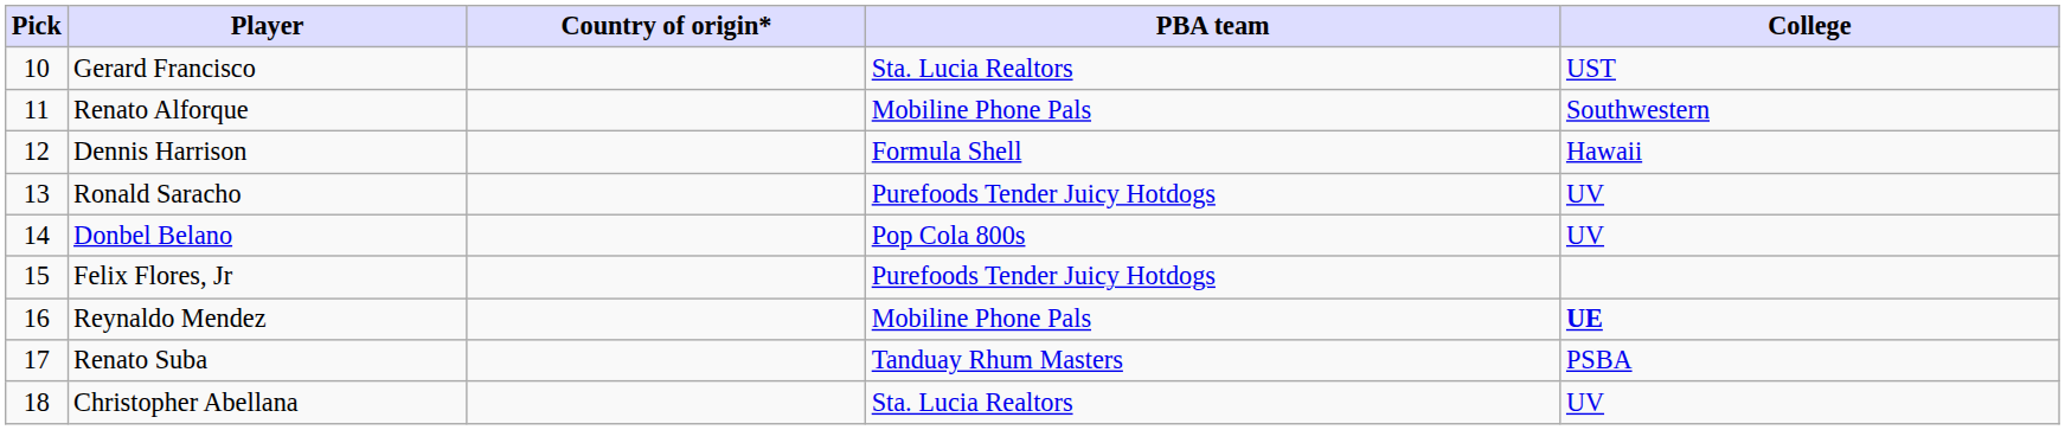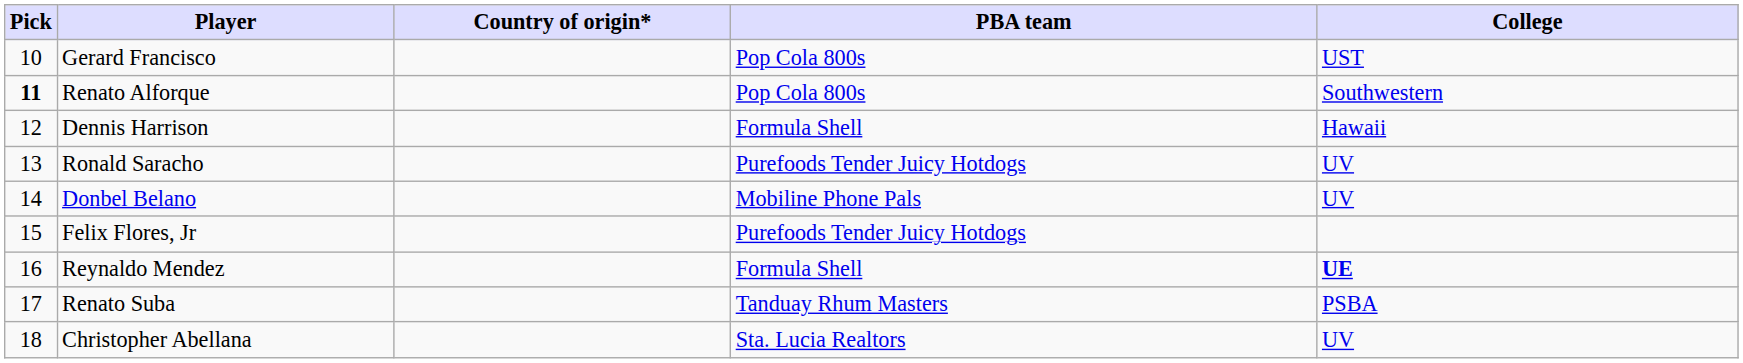 <table class="wikitable">
 <tr>
 <th style="background:#DDDDFF;">Pick</th>
 <th style="background:#DDDDFF;" width="20%">Player</th>
 <th style="background:#DDDDFF;" width="20%">Country of origin*</th>
 <th style="background:#DDDDFF;" width="35%">PBA team</th>
 <th style="background:#DDDDFF;" width="25%">College</th>
 </tr>
 <tr>
 <td align=center>10</td>
 <td>Gerard Francisco</td>
 <td></td>
-<td><a href='#'>Sta. Lucia Realtors</a></td>
+<td><a href='#'>Pop Cola 800s</a></td>
 <td><a href='#'>UST</a></td>
 </tr>
 <tr>
-<td align=center>11</td>
+<td align=center><strong>11</strong></td>
 <td>Renato Alforque</td>
 <td></td>
-<td><a href='#'>Mobiline Phone Pals</a></td>
+<td><a href='#'>Pop Cola 800s</a></td>
 <td><a href='#'>Southwestern</a></td>
 </tr>
 <tr>
 <td align=center>12</td>
 <td>Dennis Harrison</td>
 <td></td>
 <td><a href='#'>Formula Shell</a></td>
 <td><a href='#'>Hawaii</a></td>
 </tr>
 <tr>
 <td align=center>13</td>
 <td>Ronald Saracho</td>
 <td></td>
 <td><a href='#'>Purefoods Tender Juicy Hotdogs</a></td>
 <td><a href='#'>UV</a></td>
 </tr>
 <tr>
 <td align=center>14</td>
 <td><a href='#'>Donbel Belano</a></td>
 <td></td>
-<td><a href='#'>Pop Cola 800s</a></td>
+<td><a href='#'>Mobiline Phone Pals</a></td>
 <td><a href='#'>UV</a></td>
 </tr>
 <tr>
 <td align=center>15</td>
 <td>Felix Flores, Jr</td>
 <td></td>
 <td><a href='#'>Purefoods Tender Juicy Hotdogs</a></td>
 <td></td>
 </tr>
 <tr>
 <td align=center>16</td>
 <td>Reynaldo Mendez</td>
 <td></td>
-<td><a href='#'>Mobiline Phone Pals</a></td>
+<td><a href='#'>Formula Shell</a></td>
 <td><strong><a href='#'>UE</a></strong></td>
 </tr>
 <tr>
 <td align=center>17</td>
 <td>Renato Suba</td>
 <td></td>
 <td><a href='#'>Tanduay Rhum Masters</a></td>
 <td><a href='#'>PSBA</a></td>
 </tr>
 <tr>
 <td align=center>18</td>
 <td>Christopher Abellana</td>
 <td></td>
 <td><a href='#'>Sta. Lucia Realtors</a></td>
 <td><a href='#'>UV</a></td>
 </tr>
 </table>
